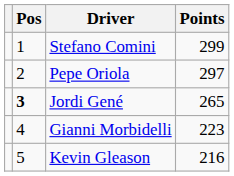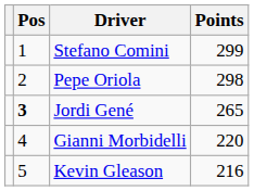 <table class="wikitable" style="font-size: 95%;">
 <tr>
 <th></th>
 <th>Pos</th>
 <th>Driver</th>
 <th>Points</th>
 </tr>
 <tr>
 <td align="left"></td>
 <td>1</td>
 <td> <a href='#'>Stefano Comini</a></td>
 <td align="right">299</td>
 </tr>
 <tr>
 <td align="left"></td>
 <td>2</td>
 <td> <a href='#'>Pepe Oriola</a></td>
-<td align="right">297</td>
+<td align="right">298</td>
 </tr>
 <tr>
 <td align="left"></td>
 <td><strong>3</strong></td>
 <td> <a href='#'>Jordi Gené</a></td>
 <td align="right">265</td>
 </tr>
 <tr>
 <td align="left"></td>
 <td>4</td>
 <td> <a href='#'>Gianni Morbidelli</a></td>
-<td align="right">223</td>
+<td align="right">220</td>
 </tr>
 <tr>
 <td align="left"></td>
 <td>5</td>
 <td> <a href='#'>Kevin Gleason</a></td>
 <td align="right">216</td>
 </tr>
 </table>
